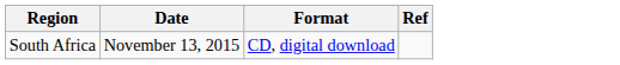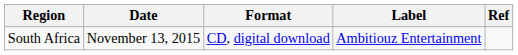 <table class="wikitable plainrowheaders">
 <tr>
 <th scope="col">Region</th>
 <th scope="col">Date</th>
 <th scope="col">Format</th>
+<th scope="col">Label</th>
 <th scope="col">Ref</th>
 </tr>
 <tr>
 <td scope="row">South Africa</td>
 <td>November 13, 2015</td>
 <td><a href='#'>CD</a>, <a href='#'>digital download</a></td>
+<td><a href='#'>Ambitiouz Entertainment</a></td>
 <td></td>
 </tr>
 </table>
